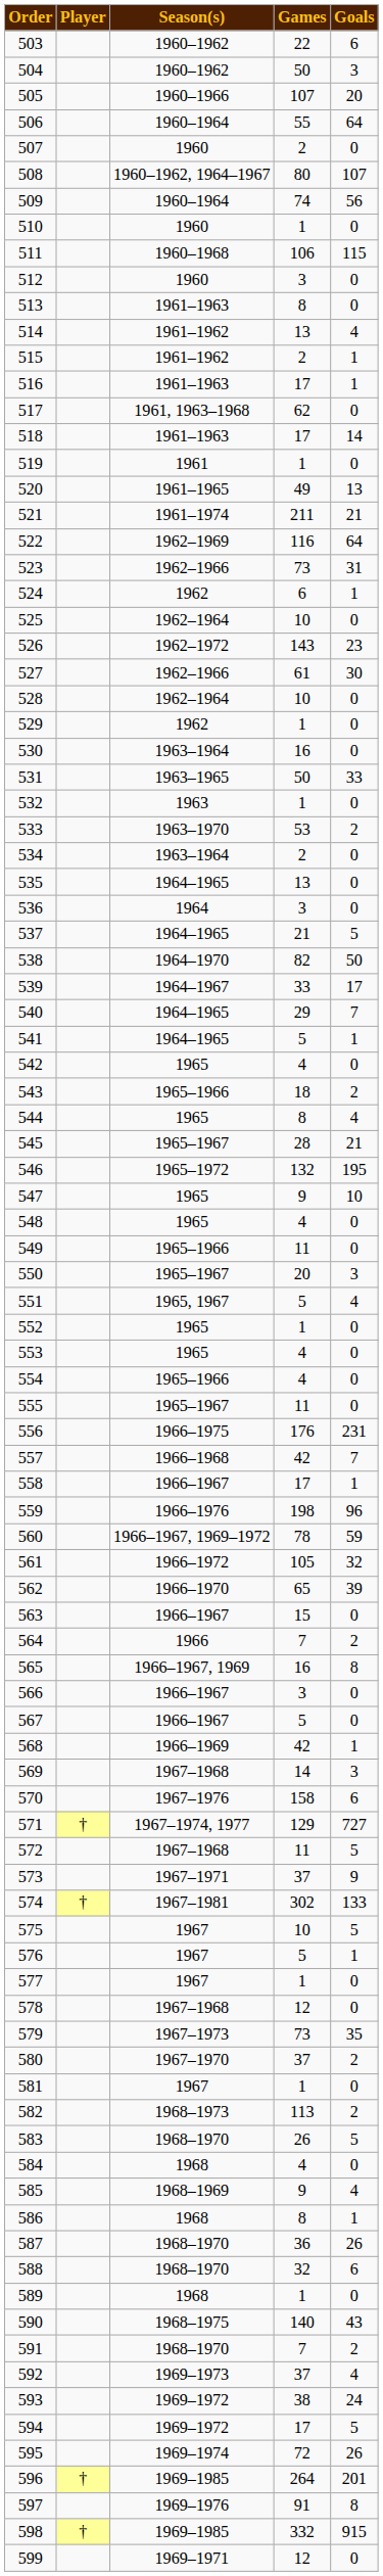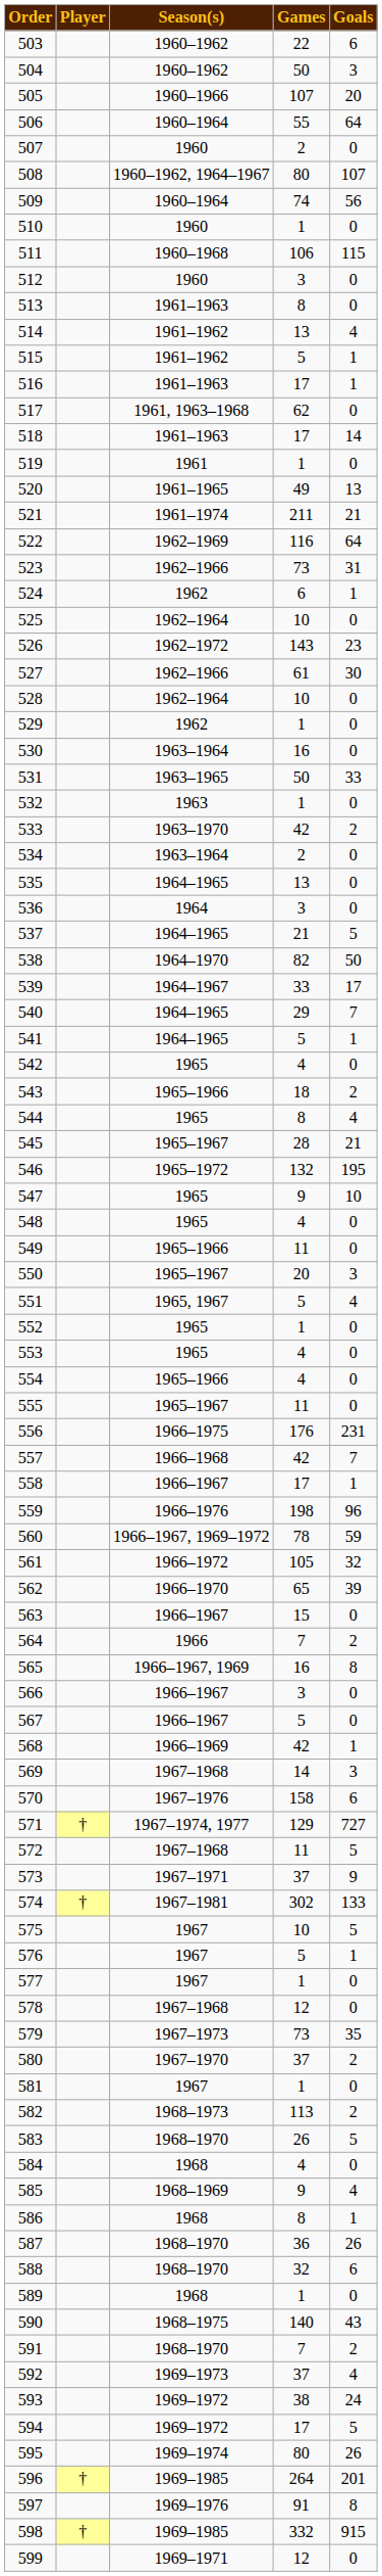 <table class="wikitable sortable" style="text-align:center; width=70%">
 <tr>
 <th style="background: #4D2004; color: #FBBF15; font-weight:bold">Order</th>
 <th style="background: #4D2004; color: #FBBF15; font-weight:bold">Player</th>
 <th style="background: #4D2004; color: #FBBF15; font-weight:bold">Season(s)</th>
 <th style="background: #4D2004; color: #FBBF15; font-weight:bold">Games</th>
 <th style="background: #4D2004; color: #FBBF15; font-weight:bold">Goals</th>
 </tr>
 <tr>
 <td>503</td>
 <td></td>
 <td>1960–1962</td>
 <td>22</td>
 <td>6</td>
 </tr>
 <tr>
 <td>504</td>
 <td></td>
 <td>1960–1962</td>
 <td>50</td>
 <td>3</td>
 </tr>
 <tr>
 <td>505</td>
 <td></td>
 <td>1960–1966</td>
 <td>107</td>
 <td>20</td>
 </tr>
 <tr>
 <td>506</td>
 <td></td>
 <td>1960–1964</td>
 <td>55</td>
 <td>64</td>
 </tr>
 <tr>
 <td>507</td>
 <td></td>
 <td>1960</td>
 <td>2</td>
 <td>0</td>
 </tr>
 <tr>
 <td>508</td>
 <td></td>
 <td>1960–1962, 1964–1967</td>
 <td>80</td>
 <td>107</td>
 </tr>
 <tr>
 <td>509</td>
 <td></td>
 <td>1960–1964</td>
 <td>74</td>
 <td>56</td>
 </tr>
 <tr>
 <td>510</td>
 <td></td>
 <td>1960</td>
 <td>1</td>
 <td>0</td>
 </tr>
 <tr>
 <td>511</td>
 <td></td>
 <td>1960–1968</td>
 <td>106</td>
 <td>115</td>
 </tr>
 <tr>
 <td>512</td>
 <td></td>
 <td>1960</td>
 <td>3</td>
 <td>0</td>
 </tr>
 <tr>
 <td>513</td>
 <td></td>
 <td>1961–1963</td>
 <td>8</td>
 <td>0</td>
 </tr>
 <tr>
 <td>514</td>
 <td></td>
 <td>1961–1962</td>
 <td>13</td>
 <td>4</td>
 </tr>
 <tr>
 <td>515</td>
 <td></td>
 <td>1961–1962</td>
-<td>2</td>
+<td>5</td>
 <td>1</td>
 </tr>
 <tr>
 <td>516</td>
 <td></td>
 <td>1961–1963</td>
 <td>17</td>
 <td>1</td>
 </tr>
 <tr>
 <td>517</td>
 <td></td>
 <td>1961, 1963–1968</td>
 <td>62</td>
 <td>0</td>
 </tr>
 <tr>
 <td>518</td>
 <td></td>
 <td>1961–1963</td>
 <td>17</td>
 <td>14</td>
 </tr>
 <tr>
 <td>519</td>
 <td></td>
 <td>1961</td>
 <td>1</td>
 <td>0</td>
 </tr>
 <tr>
 <td>520</td>
 <td></td>
 <td>1961–1965</td>
 <td>49</td>
 <td>13</td>
 </tr>
 <tr>
 <td>521</td>
 <td></td>
 <td>1961–1974</td>
 <td>211</td>
 <td>21</td>
 </tr>
 <tr>
 <td>522</td>
 <td></td>
 <td>1962–1969</td>
 <td>116</td>
 <td>64</td>
 </tr>
 <tr>
 <td>523</td>
 <td></td>
 <td>1962–1966</td>
 <td>73</td>
 <td>31</td>
 </tr>
 <tr>
 <td>524</td>
 <td></td>
 <td>1962</td>
 <td>6</td>
 <td>1</td>
 </tr>
 <tr>
 <td>525</td>
 <td></td>
 <td>1962–1964</td>
 <td>10</td>
 <td>0</td>
 </tr>
 <tr>
 <td>526</td>
 <td></td>
 <td>1962–1972</td>
 <td>143</td>
 <td>23</td>
 </tr>
 <tr>
 <td>527</td>
 <td></td>
 <td>1962–1966</td>
 <td>61</td>
 <td>30</td>
 </tr>
 <tr>
 <td>528</td>
 <td></td>
 <td>1962–1964</td>
 <td>10</td>
 <td>0</td>
 </tr>
 <tr>
 <td>529</td>
 <td></td>
 <td>1962</td>
 <td>1</td>
 <td>0</td>
 </tr>
 <tr>
 <td>530</td>
 <td></td>
 <td>1963–1964</td>
 <td>16</td>
 <td>0</td>
 </tr>
 <tr>
 <td>531</td>
 <td></td>
 <td>1963–1965</td>
 <td>50</td>
 <td>33</td>
 </tr>
 <tr>
 <td>532</td>
 <td></td>
 <td>1963</td>
 <td>1</td>
 <td>0</td>
 </tr>
 <tr>
 <td>533</td>
 <td></td>
 <td>1963–1970</td>
-<td>53</td>
+<td>42</td>
 <td>2</td>
 </tr>
 <tr>
 <td>534</td>
 <td></td>
 <td>1963–1964</td>
 <td>2</td>
 <td>0</td>
 </tr>
 <tr>
 <td>535</td>
 <td></td>
 <td>1964–1965</td>
 <td>13</td>
 <td>0</td>
 </tr>
 <tr>
 <td>536</td>
 <td></td>
 <td>1964</td>
 <td>3</td>
 <td>0</td>
 </tr>
 <tr>
 <td>537</td>
 <td></td>
 <td>1964–1965</td>
 <td>21</td>
 <td>5</td>
 </tr>
 <tr>
 <td>538</td>
 <td></td>
 <td>1964–1970</td>
 <td>82</td>
 <td>50</td>
 </tr>
 <tr>
 <td>539</td>
 <td></td>
 <td>1964–1967</td>
 <td>33</td>
 <td>17</td>
 </tr>
 <tr>
 <td>540</td>
 <td></td>
 <td>1964–1965</td>
 <td>29</td>
 <td>7</td>
 </tr>
 <tr>
 <td>541</td>
 <td></td>
 <td>1964–1965</td>
 <td>5</td>
 <td>1</td>
 </tr>
 <tr>
 <td>542</td>
 <td></td>
 <td>1965</td>
 <td>4</td>
 <td>0</td>
 </tr>
 <tr>
 <td>543</td>
 <td></td>
 <td>1965–1966</td>
 <td>18</td>
 <td>2</td>
 </tr>
 <tr>
 <td>544</td>
 <td></td>
 <td>1965</td>
 <td>8</td>
 <td>4</td>
 </tr>
 <tr>
 <td>545</td>
 <td></td>
 <td>1965–1967</td>
 <td>28</td>
 <td>21</td>
 </tr>
 <tr>
 <td>546</td>
 <td></td>
 <td>1965–1972</td>
 <td>132</td>
 <td>195</td>
 </tr>
 <tr>
 <td>547</td>
 <td></td>
 <td>1965</td>
 <td>9</td>
 <td>10</td>
 </tr>
 <tr>
 <td>548</td>
 <td></td>
 <td>1965</td>
 <td>4</td>
 <td>0</td>
 </tr>
 <tr>
 <td>549</td>
 <td></td>
 <td>1965–1966</td>
 <td>11</td>
 <td>0</td>
 </tr>
 <tr>
 <td>550</td>
 <td></td>
 <td>1965–1967</td>
 <td>20</td>
 <td>3</td>
 </tr>
 <tr>
 <td>551</td>
 <td></td>
 <td>1965, 1967</td>
 <td>5</td>
 <td>4</td>
 </tr>
 <tr>
 <td>552</td>
 <td></td>
 <td>1965</td>
 <td>1</td>
 <td>0</td>
 </tr>
 <tr>
 <td>553</td>
 <td></td>
 <td>1965</td>
 <td>4</td>
 <td>0</td>
 </tr>
 <tr>
 <td>554</td>
 <td></td>
 <td>1965–1966</td>
 <td>4</td>
 <td>0</td>
 </tr>
 <tr>
 <td>555</td>
 <td></td>
 <td>1965–1967</td>
 <td>11</td>
 <td>0</td>
 </tr>
 <tr>
 <td>556</td>
 <td></td>
 <td>1966–1975</td>
 <td>176</td>
 <td>231</td>
 </tr>
 <tr>
 <td>557</td>
 <td></td>
 <td>1966–1968</td>
 <td>42</td>
 <td>7</td>
 </tr>
 <tr>
 <td>558</td>
 <td></td>
 <td>1966–1967</td>
 <td>17</td>
 <td>1</td>
 </tr>
 <tr>
 <td>559</td>
 <td></td>
 <td>1966–1976</td>
 <td>198</td>
 <td>96</td>
 </tr>
 <tr>
 <td>560</td>
 <td></td>
 <td>1966–1967, 1969–1972</td>
 <td>78</td>
 <td>59</td>
 </tr>
 <tr>
 <td>561</td>
 <td></td>
 <td>1966–1972</td>
 <td>105</td>
 <td>32</td>
 </tr>
 <tr>
 <td>562</td>
 <td></td>
 <td>1966–1970</td>
 <td>65</td>
 <td>39</td>
 </tr>
 <tr>
 <td>563</td>
 <td></td>
 <td>1966–1967</td>
 <td>15</td>
 <td>0</td>
 </tr>
 <tr>
 <td>564</td>
 <td></td>
 <td>1966</td>
 <td>7</td>
 <td>2</td>
 </tr>
 <tr>
 <td>565</td>
 <td></td>
 <td>1966–1967, 1969</td>
 <td>16</td>
 <td>8</td>
 </tr>
 <tr>
 <td>566</td>
 <td></td>
 <td>1966–1967</td>
 <td>3</td>
 <td>0</td>
 </tr>
 <tr>
 <td>567</td>
 <td></td>
 <td>1966–1967</td>
 <td>5</td>
 <td>0</td>
 </tr>
 <tr>
 <td>568</td>
 <td></td>
 <td>1966–1969</td>
 <td>42</td>
 <td>1</td>
 </tr>
 <tr>
 <td>569</td>
 <td></td>
 <td>1967–1968</td>
 <td>14</td>
 <td>3</td>
 </tr>
 <tr>
 <td>570</td>
 <td></td>
 <td>1967–1976</td>
 <td>158</td>
 <td>6</td>
 </tr>
 <tr>
 <td>571</td>
 <td style="background:#FFFF99">†</td>
 <td>1967–1974, 1977</td>
 <td>129</td>
 <td>727</td>
 </tr>
 <tr>
 <td>572</td>
 <td></td>
 <td>1967–1968</td>
 <td>11</td>
 <td>5</td>
 </tr>
 <tr>
 <td>573</td>
 <td></td>
 <td>1967–1971</td>
 <td>37</td>
 <td>9</td>
 </tr>
 <tr>
 <td>574</td>
 <td style="background:#FFFF99">†</td>
 <td>1967–1981</td>
 <td>302</td>
 <td>133</td>
 </tr>
 <tr>
 <td>575</td>
 <td></td>
 <td>1967</td>
 <td>10</td>
 <td>5</td>
 </tr>
 <tr>
 <td>576</td>
 <td></td>
 <td>1967</td>
 <td>5</td>
 <td>1</td>
 </tr>
 <tr>
 <td>577</td>
 <td></td>
 <td>1967</td>
 <td>1</td>
 <td>0</td>
 </tr>
 <tr>
 <td>578</td>
 <td></td>
 <td>1967–1968</td>
 <td>12</td>
 <td>0</td>
 </tr>
 <tr>
 <td>579</td>
 <td></td>
 <td>1967–1973</td>
 <td>73</td>
 <td>35</td>
 </tr>
 <tr>
 <td>580</td>
 <td></td>
 <td>1967–1970</td>
 <td>37</td>
 <td>2</td>
 </tr>
 <tr>
 <td>581</td>
 <td></td>
 <td>1967</td>
 <td>1</td>
 <td>0</td>
 </tr>
 <tr>
 <td>582</td>
 <td></td>
 <td>1968–1973</td>
 <td>113</td>
 <td>2</td>
 </tr>
 <tr>
 <td>583</td>
 <td></td>
 <td>1968–1970</td>
 <td>26</td>
 <td>5</td>
 </tr>
 <tr>
 <td>584</td>
 <td></td>
 <td>1968</td>
 <td>4</td>
 <td>0</td>
 </tr>
 <tr>
 <td>585</td>
 <td></td>
 <td>1968–1969</td>
 <td>9</td>
 <td>4</td>
 </tr>
 <tr>
 <td>586</td>
 <td></td>
 <td>1968</td>
 <td>8</td>
 <td>1</td>
 </tr>
 <tr>
 <td>587</td>
 <td></td>
 <td>1968–1970</td>
 <td>36</td>
 <td>26</td>
 </tr>
 <tr>
 <td>588</td>
 <td></td>
 <td>1968–1970</td>
 <td>32</td>
 <td>6</td>
 </tr>
 <tr>
 <td>589</td>
 <td></td>
 <td>1968</td>
 <td>1</td>
 <td>0</td>
 </tr>
 <tr>
 <td>590</td>
 <td></td>
 <td>1968–1975</td>
 <td>140</td>
 <td>43</td>
 </tr>
 <tr>
 <td>591</td>
 <td></td>
 <td>1968–1970</td>
 <td>7</td>
 <td>2</td>
 </tr>
 <tr>
 <td>592</td>
 <td></td>
 <td>1969–1973</td>
 <td>37</td>
 <td>4</td>
 </tr>
 <tr>
 <td>593</td>
 <td></td>
 <td>1969–1972</td>
 <td>38</td>
 <td>24</td>
 </tr>
 <tr>
 <td>594</td>
 <td></td>
 <td>1969–1972</td>
 <td>17</td>
 <td>5</td>
 </tr>
 <tr>
 <td>595</td>
 <td></td>
 <td>1969–1974</td>
-<td>72</td>
+<td>80</td>
 <td>26</td>
 </tr>
 <tr>
 <td>596</td>
 <td style="background:#FFFF99">†</td>
 <td>1969–1985</td>
 <td>264</td>
 <td>201</td>
 </tr>
 <tr>
 <td>597</td>
 <td></td>
 <td>1969–1976</td>
 <td>91</td>
 <td>8</td>
 </tr>
 <tr>
 <td>598</td>
 <td style="background:#FFFF99">†</td>
 <td>1969–1985</td>
 <td>332</td>
 <td>915</td>
 </tr>
 <tr>
 <td>599</td>
 <td></td>
 <td>1969–1971</td>
 <td>12</td>
 <td>0</td>
 </tr>
 </table>
